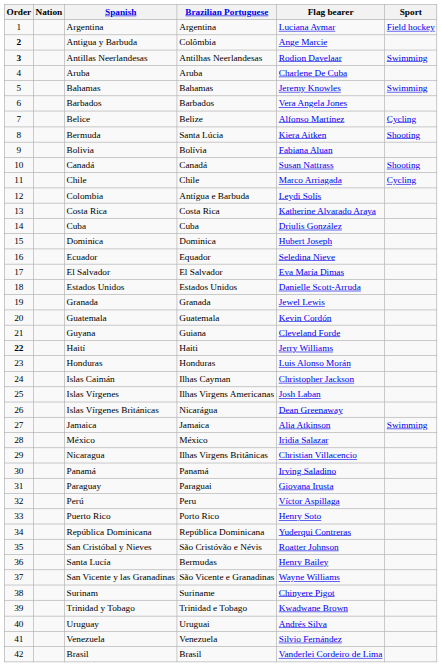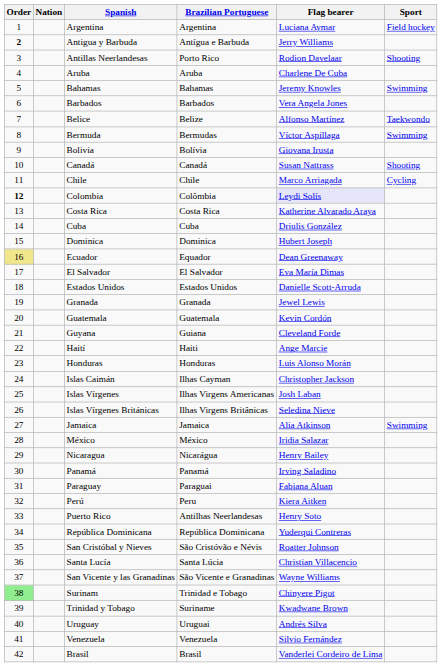 <table class="sortable wikitable" style="font-size:95%">
 <tr>
 <th>Order</th>
 <th>Nation</th>
 <th><a href='#'>Spanish</a></th>
 <th><a href='#'>Brazilian Portuguese</a></th>
 <th>Flag bearer </th>
 <th>Sport</th>
 </tr>
 <tr>
 <td align=center>1</td>
 <td></td>
 <td>Argentina</td>
 <td>Argentina</td>
 <td><a href='#'>Luciana Aymar</a></td>
 <td><a href='#'>Field hockey</a></td>
 </tr>
 <tr>
 <td align=center><strong>2</strong></td>
 <td></td>
 <td>Antigua y Barbuda</td>
-<td>Colômbia</td>
-<td><a href='#'>Ange Marcie</a></td>
+<td>Antígua e Barbuda</td>
+<td><a href='#'>Jerry Williams</a></td>
 <td></td>
 </tr>
 <tr>
-<td align=center><strong>3</strong></td>
+<td align=center>3</td>
 <td></td>
 <td>Antillas Neerlandesas</td>
-<td>Antilhas Neerlandesas</td>
+<td>Porto Rico</td>
 <td><a href='#'>Rodion Davelaar</a></td>
-<td><a href='#'>Swimming</a></td>
+<td><a href='#'>Shooting</a></td>
 </tr>
 <tr>
 <td align=center>4</td>
 <td></td>
 <td>Aruba</td>
 <td>Aruba</td>
 <td><a href='#'>Charlene De Cuba</a></td>
 <td></td>
 </tr>
 <tr>
 <td align=center>5</td>
 <td></td>
 <td>Bahamas</td>
 <td>Bahamas</td>
 <td><a href='#'>Jeremy Knowles</a></td>
 <td><a href='#'>Swimming</a></td>
 </tr>
 <tr>
 <td align=center>6</td>
 <td></td>
 <td>Barbados</td>
 <td>Barbados</td>
 <td><a href='#'>Vera Angela Jones</a></td>
 <td></td>
 </tr>
 <tr>
 <td align=center>7</td>
 <td align=left></td>
 <td>Belice</td>
 <td>Belize</td>
 <td><a href='#'>Alfonso Martínez</a></td>
-<td><a href='#'>Cycling</a></td>
+<td><a href='#'>Taekwondo</a></td>
 </tr>
 <tr>
 <td align=center>8</td>
 <td align=left></td>
 <td>Bermuda</td>
-<td>Santa Lúcia</td>
-<td><a href='#'>Kiera Aitken</a></td>
-<td><a href='#'>Shooting</a></td>
+<td>Bermudas</td>
+<td><a href='#'>Víctor Aspillaga</a></td>
+<td><a href='#'>Swimming</a></td>
 </tr>
 <tr>
 <td align=center>9</td>
 <td align=left></td>
 <td>Bolivia</td>
 <td>Bolívia</td>
-<td><a href='#'>Fabiana Aluan</a></td>
+<td><a href='#'>Giovana Irusta</a></td>
 <td></td>
 </tr>
 <tr>
 <td align=center>10</td>
 <td align=left></td>
 <td>Canadá</td>
 <td>Canadá</td>
 <td><a href='#'>Susan Nattrass</a></td>
 <td><a href='#'>Shooting</a></td>
 </tr>
 <tr>
 <td align=center>11</td>
 <td align=left></td>
 <td>Chile</td>
 <td>Chile</td>
 <td><a href='#'>Marco Arriagada</a></td>
 <td><a href='#'>Cycling</a></td>
 </tr>
 <tr>
-<td align=center>12</td>
+<td align=center><strong>12</strong></td>
 <td align=left></td>
 <td>Colombia</td>
-<td>Antígua e Barbuda</td>
-<td><a href='#'>Leydi Solís</a></td>
+<td>Colômbia</td>
+<td style="background: lavender;"><a href='#'>Leydi Solís</a></td>
 <td></td>
 </tr>
 <tr>
 <td align=center>13</td>
 <td align=left></td>
 <td>Costa Rica</td>
 <td>Costa Rica</td>
 <td><a href='#'>Katherine Alvarado Araya</a></td>
 <td></td>
 </tr>
 <tr>
 <td align=center>14</td>
 <td align=left></td>
 <td>Cuba</td>
 <td>Cuba</td>
 <td><a href='#'>Driulis González</a></td>
 <td></td>
 </tr>
 <tr>
 <td align=center>15</td>
 <td align=left></td>
 <td>Dominica</td>
 <td>Dominica</td>
 <td><a href='#'>Hubert Joseph</a></td>
 <td></td>
 </tr>
 <tr>
-<td align=center>16</td>
+<td align=center style="background: khaki;">16</td>
 <td align=left></td>
 <td>Ecuador</td>
 <td>Equador</td>
-<td><a href='#'>Seledina Nieve</a></td>
+<td><a href='#'>Dean Greenaway</a></td>
 <td></td>
 </tr>
 <tr>
 <td align=center>17</td>
 <td align=left></td>
 <td>El Salvador</td>
 <td>El Salvador</td>
 <td><a href='#'>Eva María Dimas</a></td>
 <td></td>
 </tr>
 <tr>
 <td align=center>18</td>
 <td align=left></td>
 <td>Estados Unidos</td>
 <td>Estados Unidos</td>
 <td><a href='#'>Danielle Scott-Arruda</a></td>
 <td></td>
 </tr>
 <tr>
 <td align=center>19</td>
 <td align=left></td>
 <td>Granada</td>
 <td>Granada</td>
 <td><a href='#'>Jewel Lewis</a></td>
 <td></td>
 </tr>
 <tr>
 <td align=center>20</td>
 <td align=left></td>
 <td>Guatemala</td>
 <td>Guatemala</td>
 <td><a href='#'>Kevin Cordón</a></td>
 <td></td>
 </tr>
 <tr>
 <td align=center>21</td>
 <td align=left></td>
 <td>Guyana</td>
 <td>Guiana</td>
 <td><a href='#'>Cleveland Forde</a></td>
 <td></td>
 </tr>
 <tr>
-<td align=center><strong>22</strong></td>
+<td align=center>22</td>
 <td align=left></td>
 <td>Haití</td>
 <td>Haiti</td>
-<td><a href='#'>Jerry Williams</a></td>
+<td><a href='#'>Ange Marcie</a></td>
 <td></td>
 </tr>
 <tr>
 <td align=center>23</td>
 <td align=left></td>
 <td>Honduras</td>
 <td>Honduras</td>
 <td><a href='#'>Luis Alonso Morán</a></td>
 <td></td>
 </tr>
 <tr>
 <td align=center>24</td>
 <td align=left></td>
 <td>Islas Caimán</td>
 <td>Ilhas Cayman</td>
 <td><a href='#'>Christopher Jackson</a></td>
 <td></td>
 </tr>
 <tr>
 <td align=center>25</td>
 <td align=left></td>
 <td>Islas Vírgenes</td>
 <td>Ilhas Virgens Americanas</td>
 <td><a href='#'>Josh Laban</a></td>
 <td></td>
 </tr>
 <tr>
 <td align=center>26</td>
 <td align=left></td>
 <td>Islas Vírgenes Británicas</td>
-<td>Nicarágua</td>
-<td><a href='#'>Dean Greenaway</a></td>
+<td>Ilhas Virgens Britânicas</td>
+<td><a href='#'>Seledina Nieve</a></td>
 <td></td>
 </tr>
 <tr>
 <td align=center>27</td>
 <td align=left></td>
 <td>Jamaica</td>
 <td>Jamaica</td>
 <td><a href='#'>Alia Atkinson</a></td>
 <td><a href='#'>Swimming</a></td>
 </tr>
 <tr>
 <td align=center>28</td>
 <td align=left></td>
 <td>México</td>
 <td>México</td>
 <td><a href='#'>Iridia Salazar</a></td>
 <td></td>
 </tr>
 <tr>
 <td align=center>29</td>
 <td align=left></td>
 <td>Nicaragua</td>
-<td>Ilhas Virgens Britânicas</td>
-<td><a href='#'>Christian Villacencio</a></td>
+<td>Nicarágua</td>
+<td><a href='#'>Henry Bailey</a></td>
 <td></td>
 </tr>
 <tr>
 <td align=center>30</td>
 <td align=left></td>
 <td>Panamá</td>
 <td>Panamá</td>
 <td><a href='#'>Irving Saladino</a></td>
 <td></td>
 </tr>
 <tr>
 <td align=center>31</td>
 <td align=left></td>
 <td>Paraguay</td>
 <td>Paraguai</td>
-<td><a href='#'>Giovana Irusta</a></td>
+<td><a href='#'>Fabiana Aluan</a></td>
 <td></td>
 </tr>
 <tr>
 <td align=center>32</td>
 <td align=left></td>
 <td>Perú</td>
 <td>Peru</td>
-<td><a href='#'>Víctor Aspillaga</a></td>
+<td><a href='#'>Kiera Aitken</a></td>
 <td></td>
 </tr>
 <tr>
 <td align=center>33</td>
 <td align=left></td>
 <td>Puerto Rico</td>
-<td>Porto Rico</td>
+<td>Antilhas Neerlandesas</td>
 <td><a href='#'>Henry Soto</a></td>
 <td></td>
 </tr>
 <tr>
 <td align=center>34</td>
 <td align=left></td>
 <td>República Dominicana</td>
 <td>República Dominicana</td>
 <td><a href='#'>Yuderqui Contreras</a></td>
 <td></td>
 </tr>
 <tr>
 <td align=center>35</td>
 <td align=left></td>
 <td>San Cristóbal y Nieves</td>
 <td>São Cristóvão e Névis</td>
 <td><a href='#'>Roatter Johnson</a></td>
 <td></td>
 </tr>
 <tr>
 <td align=center>36</td>
 <td align=left></td>
 <td>Santa Lucía</td>
-<td>Bermudas</td>
-<td><a href='#'>Henry Bailey</a></td>
+<td>Santa Lúcia</td>
+<td><a href='#'>Christian Villacencio</a></td>
 <td></td>
 </tr>
 <tr>
 <td align=center>37</td>
 <td align=left></td>
 <td>San Vicente y las Granadinas</td>
 <td>São Vicente e Granadinas</td>
 <td><a href='#'>Wayne Williams</a></td>
 <td></td>
 </tr>
 <tr>
-<td align=center>38</td>
+<td align=center style="background: lightgreen;">38</td>
 <td align=left></td>
 <td>Surinam</td>
-<td>Suriname</td>
+<td>Trinidad e Tobago</td>
 <td><a href='#'>Chinyere Pigot</a></td>
 <td></td>
 </tr>
 <tr>
 <td align=center>39</td>
 <td align=left></td>
 <td>Trinidad y Tobago</td>
-<td>Trinidad e Tobago</td>
+<td>Suriname</td>
 <td><a href='#'>Kwadwane Brown</a></td>
 <td></td>
 </tr>
 <tr>
 <td align=center>40</td>
 <td align=left></td>
 <td>Uruguay</td>
 <td>Uruguai</td>
 <td><a href='#'>Andrés Silva</a></td>
 <td></td>
 </tr>
 <tr>
 <td align=center>41</td>
 <td align=left></td>
 <td>Venezuela</td>
 <td>Venezuela</td>
 <td><a href='#'>Silvio Fernández</a></td>
 <td></td>
 </tr>
 <tr>
 <td align=center>42</td>
 <td align=left></td>
 <td>Brasil</td>
 <td>Brasil</td>
 <td><a href='#'>Vanderlei Cordeiro de Lima</a></td>
 <td></td>
 </tr>
 </table>
